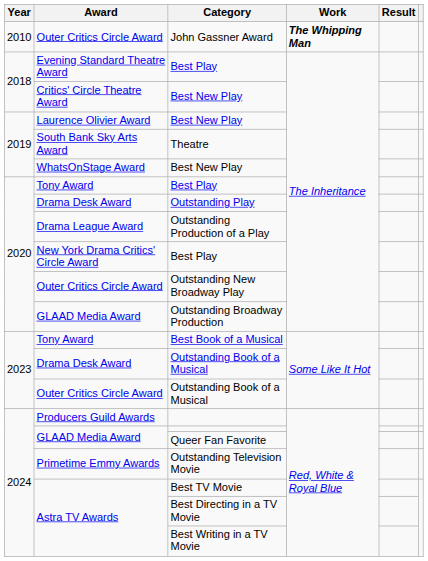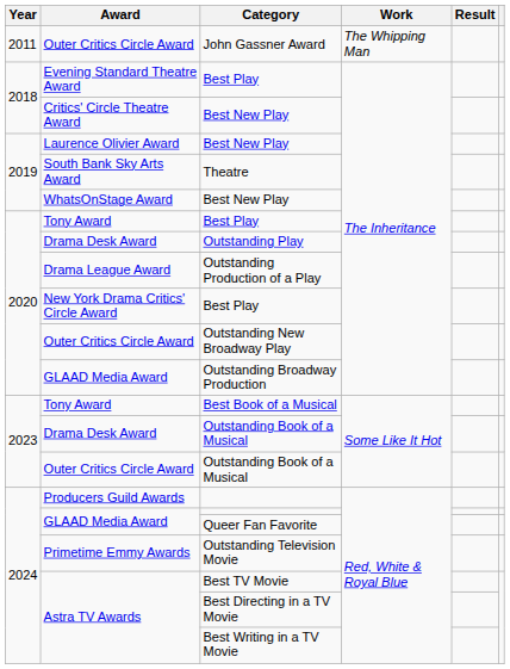 <table class="wikitable">
 <tr>
 <th>Year</th>
 <th>Award</th>
 <th>Category</th>
 <th>Work</th>
 <th>Result</th>
 <th></th>
 </tr>
 <tr>
-<td>2010</td>
+<td>2011</td>
 <td><a href='#'>Outer Critics Circle Award</a></td>
 <td>John Gassner Award</td>
-<td><strong><em>The Whipping Man</em></strong></td>
+<td><em>The Whipping Man</em></td>
 <td></td>
 <td></td>
 </tr>
 <tr>
 <td rowspan="2">2018</td>
 <td><a href='#'>Evening Standard Theatre Award</a></td>
 <td><a href='#'>Best Play</a></td>
 <td rowspan="11"><em><a href='#'>The Inheritance</a></em></td>
 <td></td>
 <td></td>
 </tr>
 <tr>
 <td><a href='#'>Critics' Circle Theatre Award</a></td>
 <td><a href='#'>Best New Play</a></td>
 <td></td>
 <td></td>
 </tr>
 <tr>
 <td rowspan="3">2019</td>
 <td><a href='#'>Laurence Olivier Award</a></td>
 <td><a href='#'>Best New Play</a></td>
 <td></td>
 <td></td>
 </tr>
 <tr>
 <td><a href='#'>South Bank Sky Arts Award</a></td>
 <td>Theatre</td>
 <td></td>
 <td></td>
 </tr>
 <tr>
 <td><a href='#'>WhatsOnStage Award</a></td>
 <td>Best New Play</td>
 <td></td>
 <td></td>
 </tr>
 <tr>
 <td rowspan="6">2020</td>
 <td><a href='#'>Tony Award</a></td>
 <td><a href='#'>Best Play</a></td>
 <td></td>
 <td></td>
 </tr>
 <tr>
 <td><a href='#'>Drama Desk Award</a></td>
 <td><a href='#'>Outstanding Play</a></td>
 <td></td>
 <td></td>
 </tr>
 <tr>
 <td><a href='#'>Drama League Award</a></td>
 <td>Outstanding Production of a Play</td>
 <td></td>
 <td></td>
 </tr>
 <tr>
 <td><a href='#'>New York Drama Critics' Circle Award</a></td>
 <td>Best Play</td>
 <td></td>
 <td></td>
 </tr>
 <tr>
 <td><a href='#'>Outer Critics Circle Award</a></td>
 <td>Outstanding New Broadway Play</td>
 <td></td>
 <td></td>
 </tr>
 <tr>
 <td><a href='#'>GLAAD Media Award</a></td>
 <td>Outstanding Broadway Production</td>
 <td></td>
 <td></td>
 </tr>
 <tr>
 <td rowspan="3">2023</td>
 <td><a href='#'>Tony Award</a></td>
 <td><a href='#'>Best Book of a Musical</a></td>
 <td rowspan="3"><em><a href='#'>Some Like It Hot</a></em></td>
 <td></td>
 <td></td>
 </tr>
 <tr>
 <td><a href='#'>Drama Desk Award</a></td>
 <td><a href='#'>Outstanding Book of a Musical</a></td>
 <td></td>
 <td></td>
 </tr>
 <tr>
 <td><a href='#'>Outer Critics Circle Award</a></td>
 <td>Outstanding Book of a Musical</td>
 <td></td>
 <td></td>
 </tr>
 <tr>
 <td rowspan="7">2024</td>
 <td><a href='#'>Producers Guild Awards</a></td>
 <td></td>
 <td rowspan="7"><em><a href='#'>Red, White & Royal Blue</a></em></td>
 <td></td>
 <td></td>
 </tr>
 <tr>
 <td rowspan="2"><a href='#'>GLAAD Media Award</a></td>
 <td></td>
 <td></td>
 <td></td>
 </tr>
 <tr>
 <td>Queer Fan Favorite</td>
 <td></td>
 <td></td>
 </tr>
 <tr>
 <td><a href='#'>Primetime Emmy Awards</a></td>
 <td>Outstanding Television Movie</td>
 <td></td>
 <td></td>
 </tr>
 <tr>
 <td rowspan="3"><a href='#'>Astra TV Awards</a></td>
 <td>Best TV Movie</td>
 <td></td>
 <td rowspan='3'></td>
 </tr>
 <tr>
 <td>Best Directing in a TV Movie</td>
 <td></td>
 </tr>
 <tr>
 <td>Best Writing in a TV Movie</td>
 <td></td>
 </tr>
 </table>
